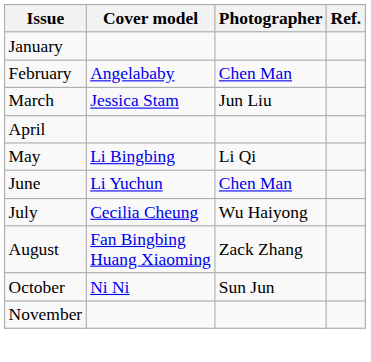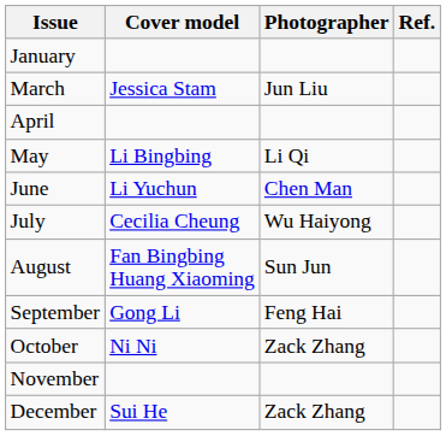 <table class="sortable wikitable">
 <tr>
 <th>Issue</th>
 <th>Cover model</th>
 <th>Photographer</th>
 <th>Ref.</th>
 </tr>
 <tr>
 <td>January</td>
 <td></td>
 <td></td>
-<td></td>
-</tr>
-<tr>
-<td>February</td>
-<td><a href='#'>Angelababy</a></td>
-<td><a href='#'>Chen Man</a></td>
 <td></td>
 </tr>
 <tr>
 <td>March</td>
 <td><a href='#'>Jessica Stam</a></td>
 <td>Jun Liu</td>
 <td></td>
 </tr>
 <tr>
 <td>April</td>
 <td></td>
 <td></td>
 <td></td>
 </tr>
 <tr>
 <td>May</td>
 <td><a href='#'>Li Bingbing</a></td>
 <td>Li Qi</td>
 <td></td>
 </tr>
 <tr>
 <td>June</td>
 <td><a href='#'>Li Yuchun</a></td>
 <td><a href='#'>Chen Man</a></td>
 <td></td>
 </tr>
 <tr>
 <td>July</td>
 <td><a href='#'>Cecilia Cheung</a></td>
 <td>Wu Haiyong</td>
 <td></td>
 </tr>
 <tr>
 <td>August</td>
 <td><a href='#'>Fan Bingbing</a><br><a href='#'>Huang Xiaoming</a></td>
-<td>Zack Zhang</td>
+<td>Sun Jun</td>
+<td></td>
+</tr>
+<tr>
+<td>September</td>
+<td><a href='#'>Gong Li</a></td>
+<td>Feng Hai</td>
 <td></td>
 </tr>
 <tr>
 <td>October</td>
 <td><a href='#'>Ni Ni</a></td>
-<td>Sun Jun</td>
+<td>Zack Zhang</td>
 <td></td>
 </tr>
 <tr>
 <td>November</td>
 <td></td>
 <td></td>
 <td></td>
 </tr>
+<tr>
+<td>December</td>
+<td><a href='#'>Sui He</a></td>
+<td>Zack Zhang</td>
+<td></td>
+</tr>
 </table>
